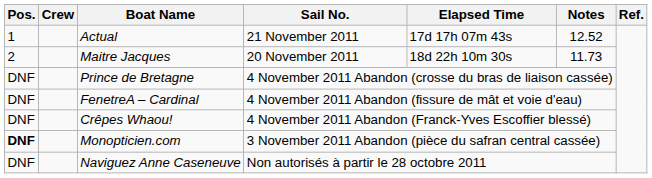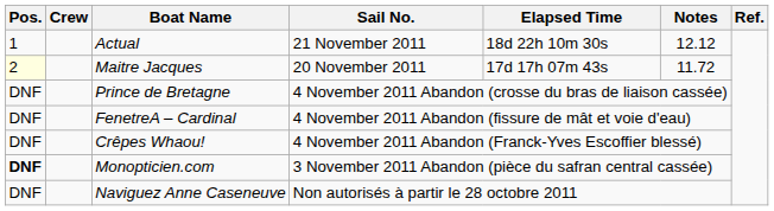 <table class="wikitable sortable">
 <tr>
 <th>Pos.</th>
 <th>Crew</th>
 <th>Boat Name</th>
 <th>Sail No.</th>
 <th>Elapsed Time</th>
 <th>Notes</th>
 <th>Ref.</th>
 </tr>
 <tr>
 <td>1</td>
 <td><br></td>
 <td><em>Actual</em></td>
 <td>21 November 2011</td>
-<td>17d 17h 07m 43s</td>
-<td style="text-align:center;">12.52</td>
+<td>18d 22h 10m 30s</td>
+<td style="text-align:center;">12.12</td>
 </tr>
 <tr>
-<td>2</td>
+<td style="background: lightyellow;">2</td>
 <td><br></td>
 <td><em>Maitre Jacques</em></td>
 <td>20 November 2011</td>
-<td>18d 22h 10m 30s</td>
-<td style="text-align:center;">11.73</td>
+<td>17d 17h 07m 43s</td>
+<td style="text-align:center;">11.72</td>
 </tr>
 <tr>
 <td>DNF</td>
 <td><br></td>
 <td><em>Prince de Bretagne</em></td>
 <td colspan="3" style="text-align:left;">4 November 2011 Abandon (crosse du bras de liaison cassée)</td>
 </tr>
 <tr>
 <td>DNF</td>
 <td><br></td>
 <td><em>FenetreA – Cardinal</em></td>
 <td colspan="3" style="text-align:left;">4 November 2011 Abandon (fissure de mât et voie d'eau)</td>
 </tr>
 <tr>
 <td>DNF</td>
 <td><br></td>
 <td><em>Crêpes Whaou!</em></td>
 <td colspan="3" style="text-align:left;">4 November 2011 Abandon (Franck-Yves Escoffier blessé)</td>
 </tr>
 <tr>
 <td><strong>DNF</strong></td>
 <td><br></td>
 <td><em>Monopticien.com</em></td>
 <td colspan="3" style="text-align:left;">3 November 2011 Abandon (pièce du safran central cassée)</td>
 </tr>
 <tr>
 <td>DNF</td>
 <td><br></td>
 <td><em>Naviguez Anne Caseneuve</em></td>
 <td colspan="3" style="text-align:left;">Non autorisés à partir le 28 octobre 2011</td>
 </tr>
 </table>
